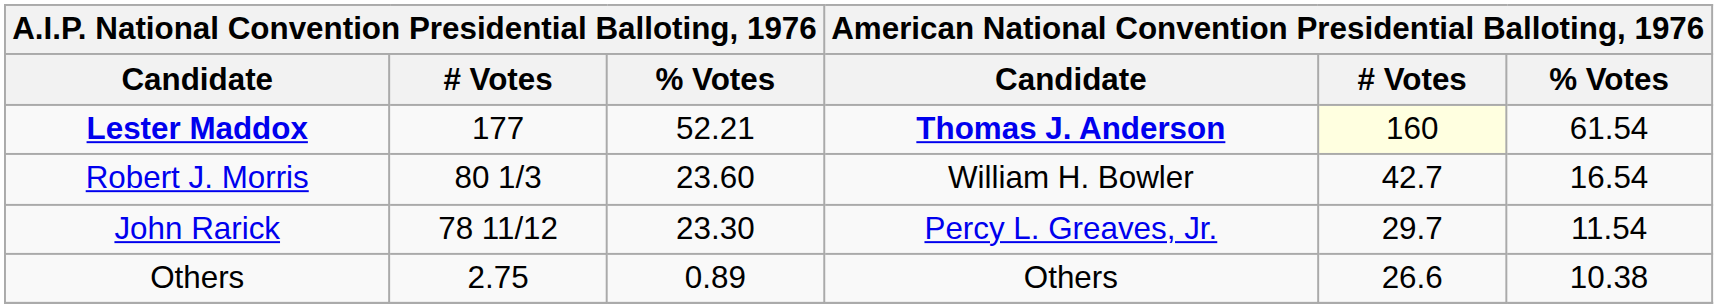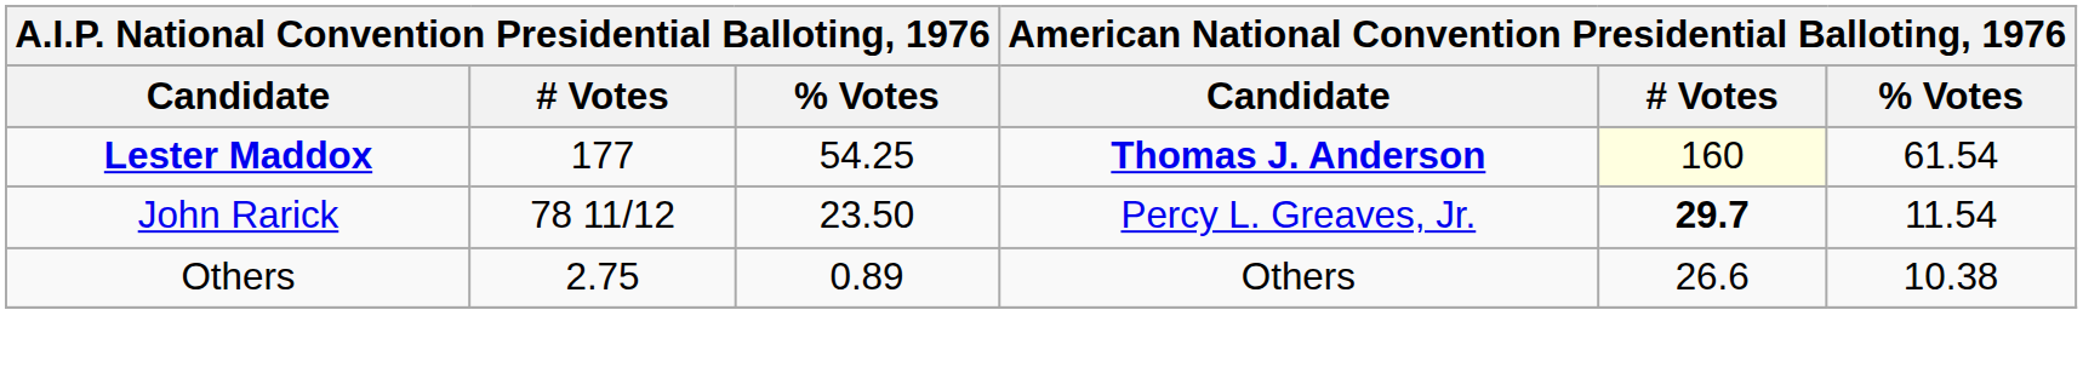 <table class=wikitable style="text-align:center;">
 <tr bgcolor=lightgrey>
 <th colspan="3">A.I.P. National Convention Presidential Balloting, 1976 </th>
 <th colspan="3">American National Convention Presidential Balloting, 1976 </th>
 </tr>
 <tr bgcolor=lightgrey>
 <th>Candidate</th>
 <th># Votes</th>
 <th>% Votes</th>
 <th>Candidate</th>
 <th># Votes</th>
 <th>% Votes</th>
 </tr>
 <tr>
 <td><strong><a href='#'>Lester Maddox</a></strong></td>
 <td>177</td>
-<td>52.21</td>
+<td>54.25</td>
 <td><strong><a href='#'>Thomas J. Anderson</a></strong></td>
 <td style="background: lightyellow;">160</td>
 <td>61.54</td>
 </tr>
 <tr>
-<td><a href='#'>Robert J. Morris</a></td>
-<td>80 1/3</td>
-<td>23.60</td>
-<td>William H. Bowler</td>
-<td>42.7</td>
-<td>16.54</td>
-</tr>
-<tr>
 <td><a href='#'>John Rarick</a></td>
 <td>78 11/12</td>
-<td>23.30</td>
+<td>23.50</td>
 <td><a href='#'>Percy L. Greaves, Jr.</a></td>
-<td>29.7</td>
+<td><strong>29.7</strong></td>
 <td>11.54</td>
 </tr>
 <tr>
 <td>Others</td>
 <td>2.75</td>
 <td>0.89</td>
 <td>Others</td>
 <td>26.6</td>
 <td>10.38</td>
 </tr>
 <tr>
 </tr>
 </table>
